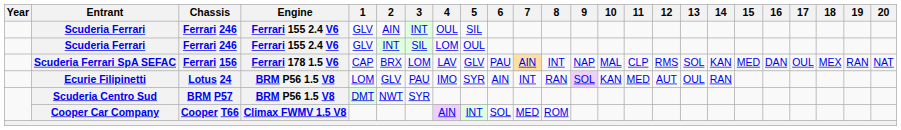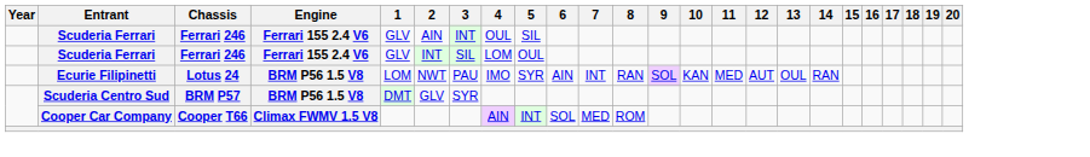 <table class="wikitable" style="text-align:center; font-size:90%">
 <tr>
 <th>Year</th>
 <th>Entrant</th>
 <th>Chassis</th>
 <th>Engine</th>
 <th>1</th>
 <th>2</th>
 <th>3</th>
 <th>4</th>
 <th>5</th>
 <th>6</th>
 <th>7</th>
 <th>8</th>
 <th>9</th>
 <th>10</th>
 <th>11</th>
 <th>12</th>
 <th>13</th>
 <th>14</th>
 <th>15</th>
 <th>16</th>
 <th>17</th>
 <th>18</th>
 <th>19</th>
 <th>20</th>
 </tr>
 <tr>
 <td></td>
 <th><a href='#'>Scuderia Ferrari</a></th>
 <th><a href='#'>Ferrari</a> <a href='#'>246</a></th>
 <th><a href='#'>Ferrari</a> 155 2.4 <a href='#'>V6</a></th>
 <td><a href='#'>GLV</a></td>
 <td><a href='#'>AIN</a></td>
 <td style="background:#DFFFDF;"><a href='#'>INT</a><br></td>
 <td><a href='#'>OUL</a></td>
 <td><a href='#'>SIL</a></td>
 <td></td>
 <td></td>
 <td></td>
 <td></td>
 <td></td>
 <td></td>
 <td></td>
 <td></td>
 <td></td>
 <td></td>
 <td></td>
 <td></td>
 <td></td>
 <td></td>
 <td></td>
 </tr>
 <tr>
 <td></td>
 <th><a href='#'>Scuderia Ferrari</a></th>
 <th><a href='#'>Ferrari</a> <a href='#'>246</a></th>
 <th><a href='#'>Ferrari</a> 155 2.4 <a href='#'>V6</a></th>
 <td><a href='#'>GLV</a></td>
 <td style="background:#DFFFDF;"><a href='#'>INT</a><br></td>
 <td style="background:#DFFFDF;"><a href='#'>SIL</a><br></td>
 <td><a href='#'>LOM</a></td>
 <td><a href='#'>OUL</a></td>
 <td></td>
 <td></td>
 <td></td>
 <td></td>
 <td></td>
 <td></td>
 <td></td>
 <td></td>
 <td></td>
 <td></td>
 <td></td>
 <td></td>
 <td></td>
 <td></td>
 <td></td>
 </tr>
 <tr>
 <td></td>
-<th><a href='#'>Scuderia Ferrari SpA SEFAC</a></th>
-<th><a href='#'>Ferrari</a> <a href='#'>156</a></th>
-<th><a href='#'>Ferrari</a> 178 1.5 <a href='#'>V6</a></th>
-<td><a href='#'>CAP</a></td>
-<td><a href='#'>BRX</a></td>
-<td><a href='#'>LOM</a></td>
-<td><a href='#'>LAV</a></td>
-<td><a href='#'>GLV</a></td>
-<td><a href='#'>PAU</a></td>
-<td style="background:#FFDF9F;"><a href='#'>AIN</a><br></td>
-<td><a href='#'>INT</a></td>
-<td><a href='#'>NAP</a></td>
-<td><a href='#'>MAL</a></td>
-<td><a href='#'>CLP</a></td>
-<td><a href='#'>RMS</a></td>
-<td><a href='#'>SOL</a></td>
-<td><a href='#'>KAN</a></td>
-<td><a href='#'>MED</a></td>
-<td><a href='#'>DAN</a></td>
-<td><a href='#'>OUL</a></td>
-<td><a href='#'>MEX</a></td>
-<td><a href='#'>RAN</a></td>
-<td><a href='#'>NAT</a></td>
-</tr>
-<tr>
-<td></td>
 <th><a href='#'>Ecurie Filipinetti</a></th>
 <th><a href='#'>Lotus</a> <a href='#'>24</a></th>
 <th><a href='#'>BRM</a> P56 1.5 <a href='#'>V8</a></th>
 <td><a href='#'>LOM</a></td>
-<td><a href='#'>GLV</a></td>
+<td><a href='#'>NWT</a></td>
 <td><a href='#'>PAU</a></td>
 <td><a href='#'>IMO</a></td>
 <td><a href='#'>SYR</a></td>
 <td><a href='#'>AIN</a></td>
 <td><a href='#'>INT</a></td>
 <td><a href='#'>RAN</a></td>
 <td style="background:#EFCFFF;"><a href='#'>SOL</a><br></td>
 <td><a href='#'>KAN</a></td>
 <td><a href='#'>MED</a></td>
 <td><a href='#'>AUT</a></td>
 <td><a href='#'>OUL</a></td>
 <td><a href='#'>RAN</a></td>
 <td></td>
 <td></td>
 <td></td>
 <td></td>
 <td></td>
 <td></td>
 </tr>
 <tr>
 <td rowspan=2></td>
 <th><a href='#'>Scuderia Centro Sud</a></th>
 <th><a href='#'>BRM</a> <a href='#'>P57</a></th>
 <th><a href='#'>BRM</a> P56 1.5 <a href='#'>V8</a></th>
 <td style="background:#DFFFDF;"><a href='#'>DMT</a><br></td>
-<td><a href='#'>NWT</a></td>
+<td><a href='#'>GLV</a></td>
 <td><a href='#'>SYR</a></td>
 <td></td>
 <td></td>
 <td></td>
 <td></td>
 <td></td>
 <td></td>
 <td></td>
 <td></td>
 <td></td>
 <td></td>
 <td></td>
 <td></td>
 <td></td>
 <td></td>
 <td></td>
 <td></td>
 <td></td>
 </tr>
 <tr>
 <th><a href='#'>Cooper Car Company</a></th>
 <th><a href='#'>Cooper</a> <a href='#'>T66</a></th>
 <th><a href='#'>Climax FWMV 1.5 V8</a></th>
 <td></td>
 <td></td>
 <td></td>
 <td style="background:#EFCFFF;"><a href='#'>AIN</a><br></td>
 <td style="background:#DFFFDF;"><a href='#'>INT</a><br></td>
 <td><a href='#'>SOL</a></td>
 <td><a href='#'>MED</a></td>
 <td><a href='#'>ROM</a></td>
 <td></td>
 <td></td>
 <td></td>
 <td></td>
 <td></td>
 <td></td>
 <td></td>
 <td></td>
 <td></td>
 <td></td>
 <td></td>
 <td></td>
 </tr>
 <tr>
 <th colspan="24"></th>
 </tr>
 </table>
